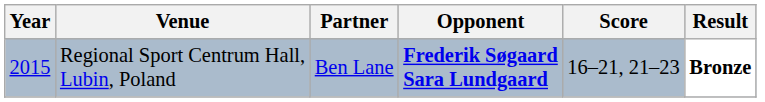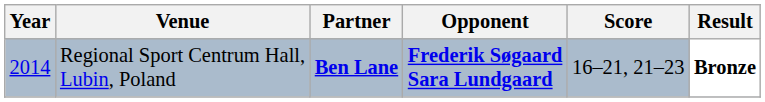 <table class="sortable wikitable" style="font-size: 90%;">
 <tr>
 <th>Year</th>
 <th>Venue</th>
 <th>Partner</th>
 <th>Opponent</th>
 <th>Score</th>
 <th>Result</th>
 </tr>
 <tr style="background:#AABBCC">
-<td align="center"><a href='#'>2015</a></td>
+<td align="center"><a href='#'>2014</a></td>
 <td align="left">Regional Sport Centrum Hall,<br><a href='#'>Lubin</a>, Poland</td>
-<td align="left"> <a href='#'>Ben Lane</a></td>
+<td align="left"><strong> <a href='#'>Ben Lane</a></strong></td>
 <td align="left"><strong> <a href='#'>Frederik Søgaard</a><br> <a href='#'>Sara Lundgaard</a></strong></td>
 <td align="left">16–21, 21–23</td>
 <td style="text-align:left; background:white"> <strong>Bronze</strong></td>
 </tr>
 </table>
